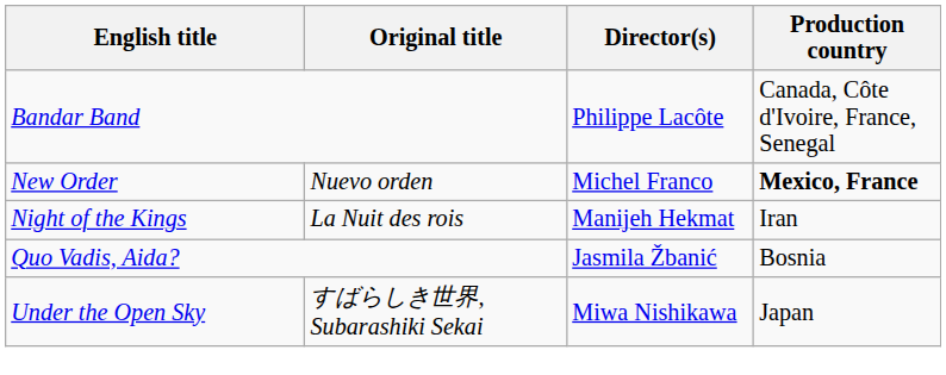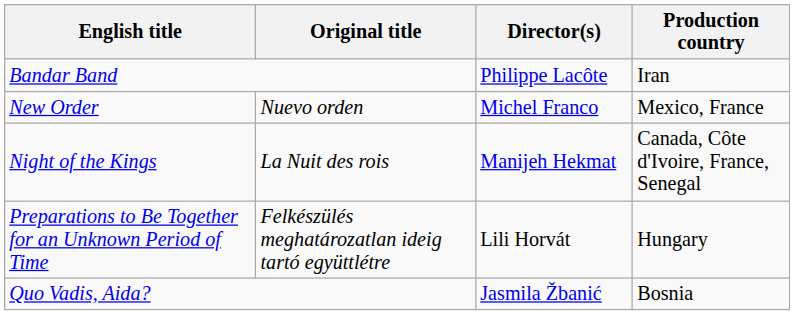 <table class="wikitable" width=100%>
 <tr>
 <th scope="col" width="32%">English title</th>
 <th scope="col" width="28%">Original title</th>
 <th scope="col" width="20%">Director(s)</th>
 <th scope="col" width="20%">Production country</th>
 </tr>
 <tr>
 <td colspan=2><em><a href='#'>Bandar Band</a></em></td>
 <td><a href='#'>Philippe Lacôte</a></td>
-<td>Canada, Côte d'Ivoire, France, Senegal</td>
+<td>Iran</td>
 </tr>
 <tr>
 <td><em><a href='#'>New Order</a></em></td>
 <td><em>Nuevo orden</em></td>
 <td><a href='#'>Michel Franco</a></td>
-<td><strong>Mexico, France</strong></td>
+<td>Mexico, France</td>
 </tr>
 <tr>
 <td><em><a href='#'>Night of the Kings</a></em></td>
 <td><em>La Nuit des rois</em></td>
 <td><a href='#'>Manijeh Hekmat</a></td>
-<td>Iran</td>
+<td>Canada, Côte d'Ivoire, France, Senegal</td>
+</tr>
+<tr>
+<td><em><a href='#'>Preparations to Be Together for an Unknown Period of Time</a></em></td>
+<td><em>Felkészülés meghatározatlan ideig tartó együttlétre</em></td>
+<td>Lili Horvát</td>
+<td>Hungary</td>
 </tr>
 <tr>
 <td colspan=2><em><a href='#'>Quo Vadis, Aida?</a></em></td>
 <td><a href='#'>Jasmila Žbanić</a></td>
 <td>Bosnia</td>
 </tr>
-<tr>
-<td><em><a href='#'>Under the Open Sky</a></em></td>
-<td><em>すばらしき世界, Subarashiki Sekai</em></td>
-<td><a href='#'>Miwa Nishikawa</a></td>
-<td>Japan</td>
-</tr>
 </table>
